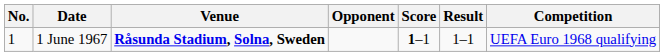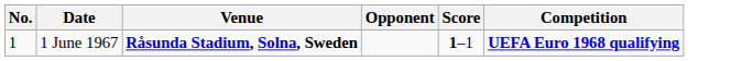 <table class="wikitable plainrowheaders">
 <tr>
 <th>No.</th>
 <th>Date</th>
 <th>Venue</th>
 <th>Opponent</th>
 <th>Score</th>
-<th>Result</th>
 <th>Competition</th>
 </tr>
 <tr>
 <td>1</td>
 <td>1 June 1967</td>
 <td><strong><a href='#'>Råsunda Stadium</a>, <a href='#'>Solna</a>, Sweden</strong></td>
 <td></td>
 <td align=center><strong>1</strong>–1</td>
-<td align="center">1–1</td>
-<td><a href='#'>UEFA Euro 1968 qualifying</a></td>
+<td><strong><a href='#'>UEFA Euro 1968 qualifying</a></strong></td>
 </tr>
 </table>
